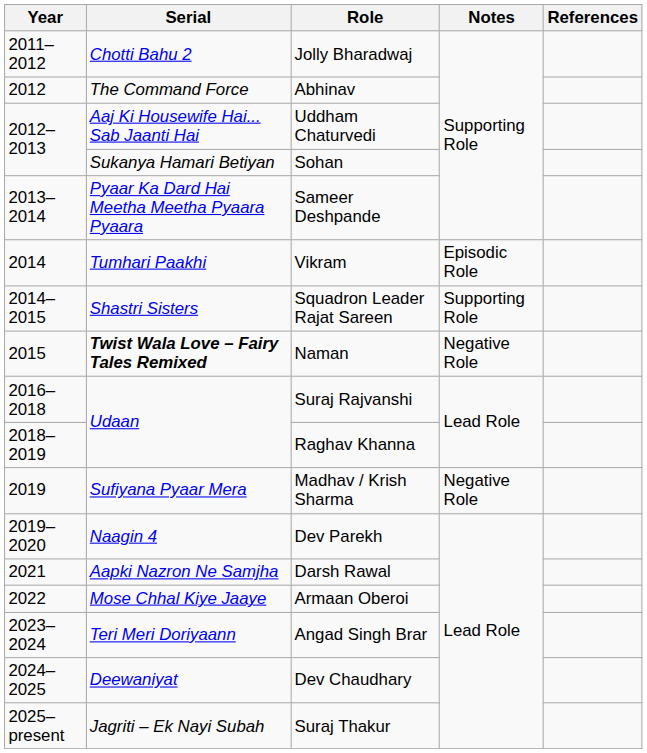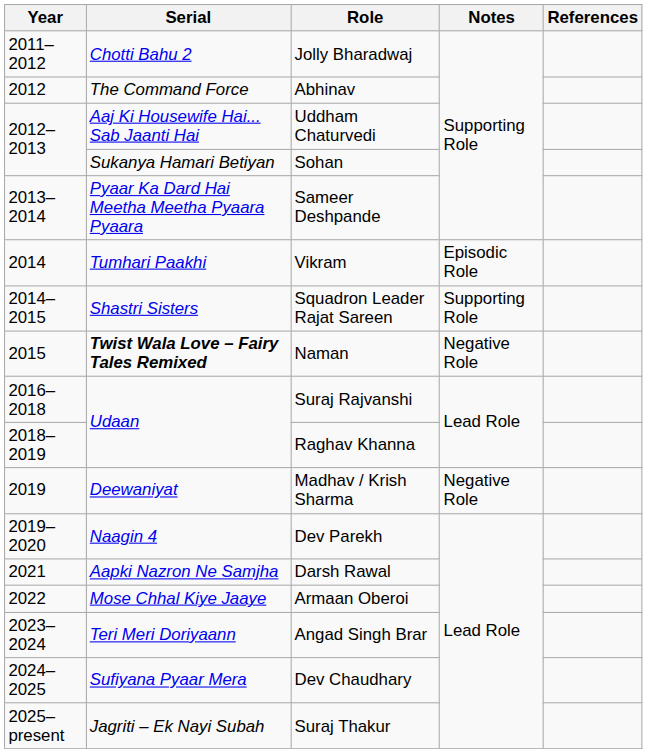 <table class ="wikitable sortable">
 <tr>
 <th>Year</th>
 <th>Serial</th>
 <th>Role</th>
 <th>Notes</th>
 <th>References</th>
 </tr>
 <tr>
 <td>2011–2012</td>
 <td><em><a href='#'>Chotti Bahu 2</a></em></td>
 <td>Jolly Bharadwaj</td>
 <td rowspan = "5">Supporting Role</td>
 <td></td>
 </tr>
 <tr>
 <td>2012</td>
 <td><em>The Command Force</em></td>
 <td>Abhinav</td>
 <td></td>
 </tr>
 <tr>
 <td rowspan = "2">2012–2013</td>
 <td><em><a href='#'>Aaj Ki Housewife Hai... Sab Jaanti Hai</a></em></td>
 <td>Uddham Chaturvedi</td>
 <td></td>
 </tr>
 <tr>
 <td><em>Sukanya Hamari Betiyan</em></td>
 <td>Sohan</td>
 <td></td>
 </tr>
 <tr>
 <td>2013–2014</td>
 <td><em><a href='#'>Pyaar Ka Dard Hai Meetha Meetha Pyaara Pyaara</a></em></td>
 <td>Sameer Deshpande</td>
 <td></td>
 </tr>
 <tr>
 <td>2014</td>
 <td><em><a href='#'>Tumhari Paakhi</a></em></td>
 <td>Vikram</td>
 <td>Episodic Role</td>
 <td></td>
 </tr>
 <tr>
 <td>2014–2015</td>
 <td><em><a href='#'>Shastri Sisters</a></em></td>
 <td>Squadron Leader Rajat Sareen</td>
 <td>Supporting Role</td>
 <td></td>
 </tr>
 <tr>
 <td>2015</td>
 <td><strong><em>Twist Wala Love – Fairy Tales Remixed</em></strong></td>
 <td>Naman</td>
 <td>Negative Role</td>
 <td></td>
 </tr>
 <tr>
 <td>2016–2018</td>
 <td rowspan="2"><em><a href='#'>Udaan</a></em></td>
 <td>Suraj Rajvanshi</td>
 <td rowspan = "2">Lead Role</td>
 <td></td>
 </tr>
 <tr>
 <td>2018–2019</td>
 <td>Raghav Khanna</td>
 <td></td>
 </tr>
 <tr>
 <td>2019</td>
-<td><em><a href='#'>Sufiyana Pyaar Mera</a></em></td>
+<td><em><a href='#'>Deewaniyat</a></em></td>
 <td>Madhav / Krish Sharma</td>
 <td>Negative Role</td>
 <td></td>
 </tr>
 <tr>
 <td>2019–2020</td>
 <td><em><a href='#'>Naagin 4</a></em></td>
 <td>Dev Parekh</td>
 <td rowspan = "6">Lead Role</td>
 <td></td>
 </tr>
 <tr>
 <td>2021</td>
 <td><em><a href='#'>Aapki Nazron Ne Samjha</a></em></td>
 <td>Darsh Rawal</td>
 <td></td>
 </tr>
 <tr>
 <td>2022</td>
 <td><em><a href='#'>Mose Chhal Kiye Jaaye</a></em></td>
 <td>Armaan Oberoi</td>
 <td></td>
 </tr>
 <tr>
 <td>2023–2024</td>
 <td><em><a href='#'>Teri Meri Doriyaann</a></em></td>
 <td>Angad Singh Brar</td>
 <td></td>
 </tr>
 <tr>
 <td>2024–2025</td>
-<td><em><a href='#'>Deewaniyat</a></em></td>
+<td><em><a href='#'>Sufiyana Pyaar Mera</a></em></td>
 <td>Dev Chaudhary</td>
 <td></td>
 </tr>
 <tr>
 <td>2025–present</td>
 <td><em>Jagriti – Ek Nayi Subah</em></td>
 <td>Suraj Thakur</td>
 <td></td>
 </tr>
 <tr>
 </tr>
 </table>
